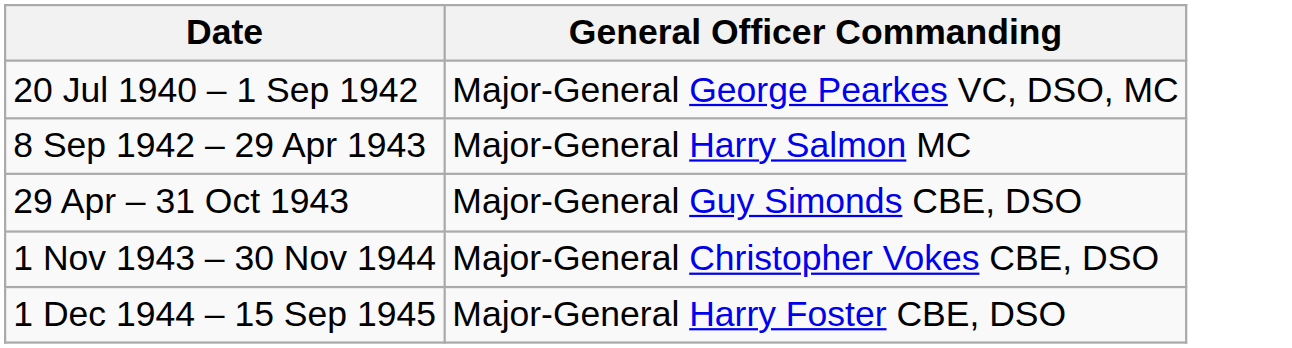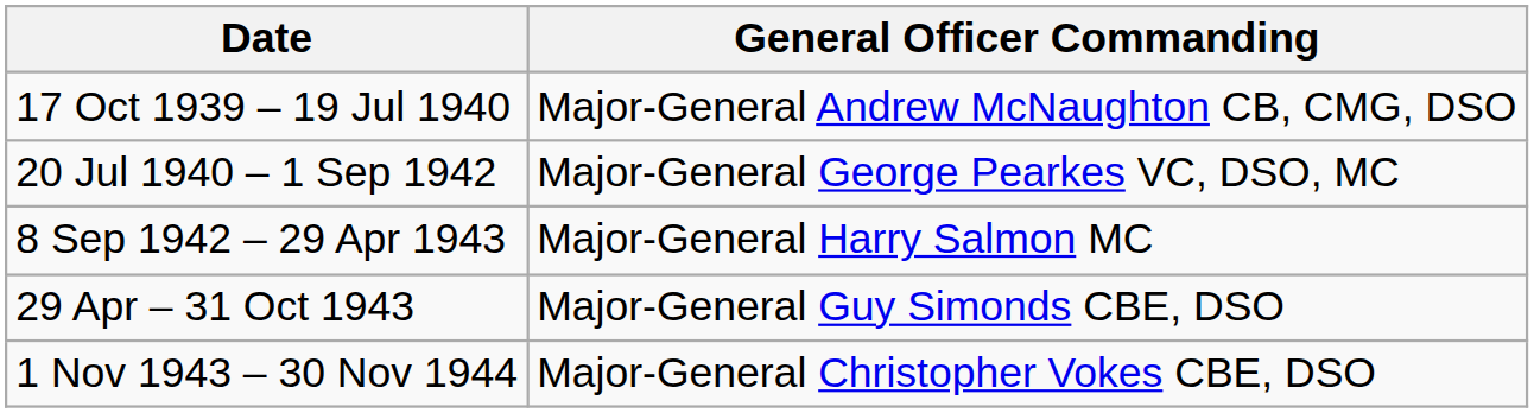 <table class="wikitable">
 <tr>
 <th>Date</th>
 <th>General Officer Commanding</th>
+</tr>
+<tr>
+<td>17 Oct 1939 – 19 Jul 1940</td>
+<td>Major-General <a href='#'>Andrew McNaughton</a> CB, CMG, DSO</td>
 </tr>
 <tr>
 <td>20 Jul 1940 – 1 Sep 1942</td>
 <td>Major-General <a href='#'>George Pearkes</a> VC, DSO, MC</td>
 </tr>
 <tr>
 <td>8 Sep 1942 – 29 Apr 1943</td>
 <td>Major-General <a href='#'>Harry Salmon</a> MC</td>
 </tr>
 <tr>
 <td>29 Apr – 31 Oct 1943</td>
 <td>Major-General <a href='#'>Guy Simonds</a> CBE, DSO</td>
 </tr>
 <tr>
 <td>1 Nov 1943 – 30 Nov 1944</td>
 <td>Major-General <a href='#'>Christopher Vokes</a> CBE, DSO</td>
 </tr>
-<tr>
-<td>1 Dec 1944 – 15 Sep 1945</td>
-<td>Major-General <a href='#'>Harry Foster</a> CBE, DSO</td>
-</tr>
 </table>
